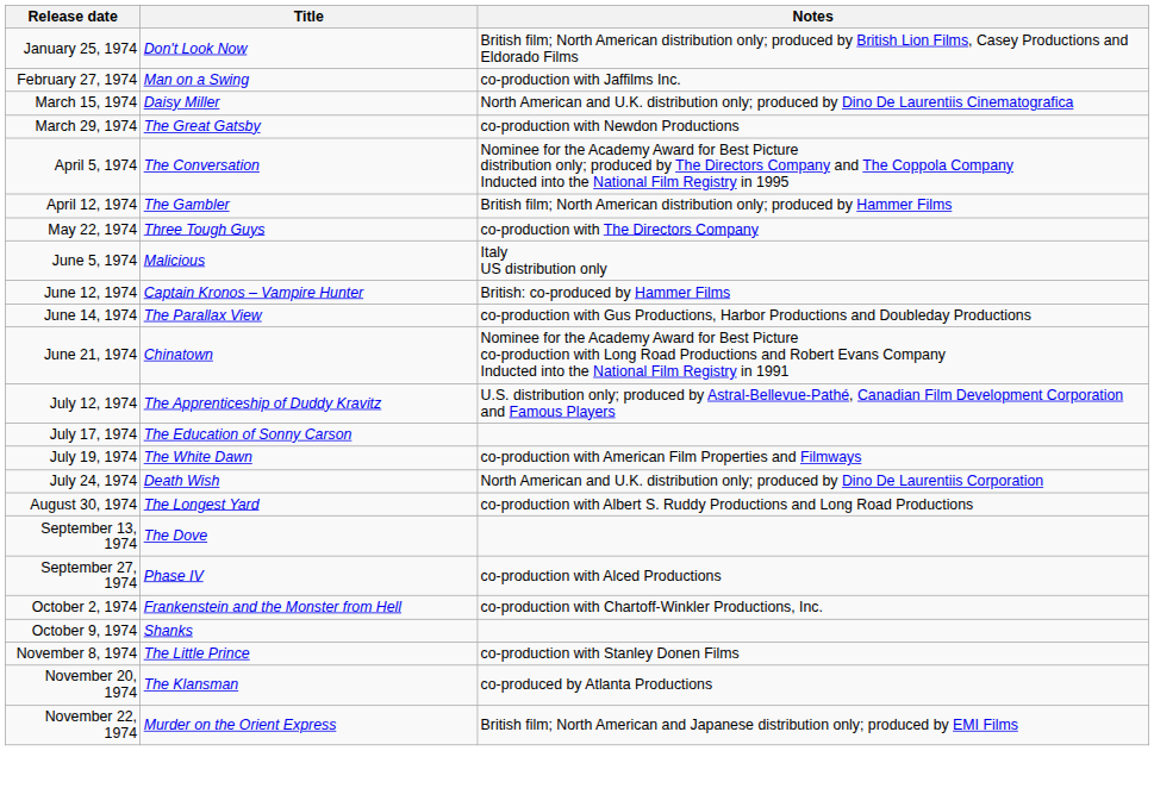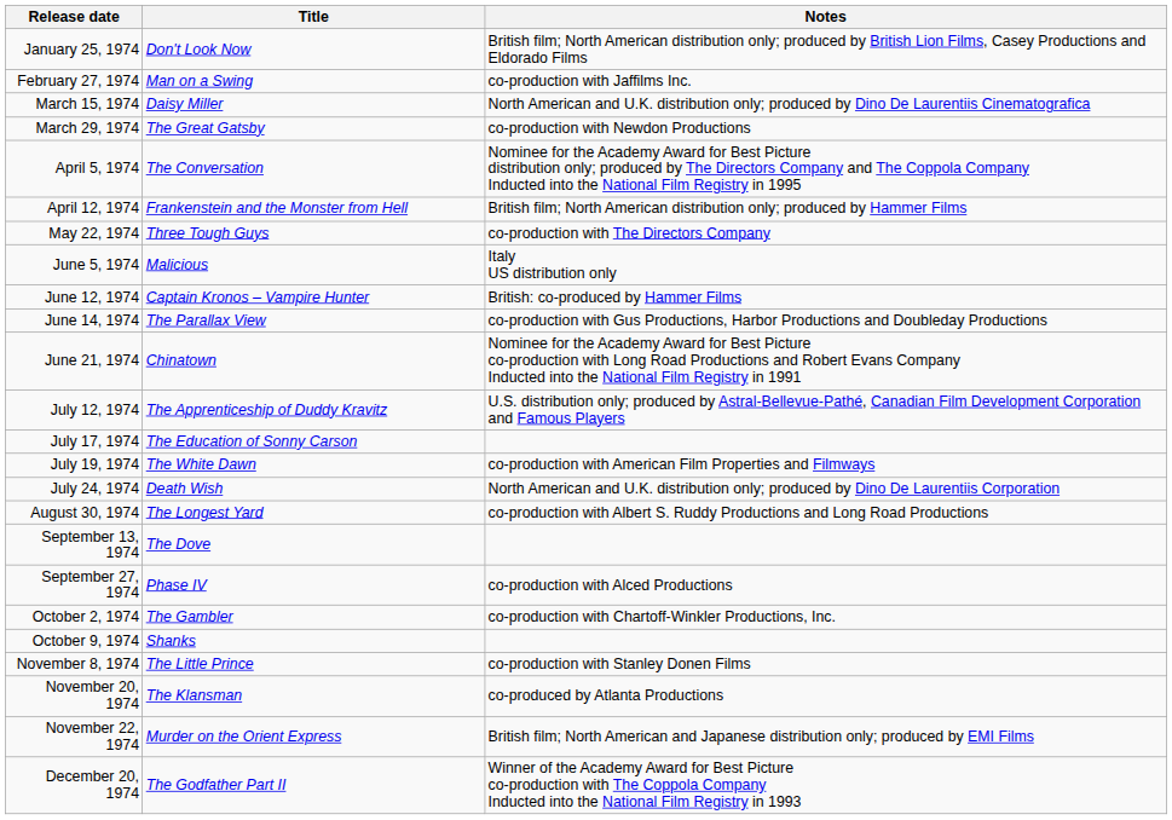 <table class="wikitable sortable">
 <tr>
 <th style="width:8.75em;">Release date</th>
 <th style="width:22.5em;">Title</th>
 <th>Notes</th>
 </tr>
 <tr>
 <td style="text-align:right;">January 25, 1974</td>
 <td><em><a href='#'>Don't Look Now</a></em></td>
 <td>British film; North American distribution only; produced by <a href='#'>British Lion Films</a>, Casey Productions and Eldorado Films</td>
 </tr>
 <tr>
 <td style="text-align:right;">February 27, 1974</td>
 <td><em><a href='#'>Man on a Swing</a></em></td>
 <td>co-production with Jaffilms Inc.</td>
 </tr>
 <tr>
 <td style="text-align:right;">March 15, 1974</td>
 <td><em><a href='#'>Daisy Miller</a></em></td>
 <td>North American and U.K. distribution only; produced by <a href='#'>Dino De Laurentiis Cinematografica</a></td>
 </tr>
 <tr>
 <td style="text-align:right;">March 29, 1974</td>
 <td><em><a href='#'>The Great Gatsby</a></em></td>
 <td>co-production with Newdon Productions</td>
 </tr>
 <tr>
 <td style="text-align:right;">April 5, 1974</td>
 <td><em><a href='#'>The Conversation</a></em></td>
 <td>Nominee for the Academy Award for Best Picture<br>distribution only; produced by <a href='#'>The Directors Company</a> and <a href='#'>The Coppola Company</a><br>Inducted into the <a href='#'>National Film Registry</a> in 1995</td>
 </tr>
 <tr>
 <td style="text-align:right;">April 12, 1974</td>
-<td><em><a href='#'>The Gambler</a></em></td>
+<td><em><a href='#'>Frankenstein and the Monster from Hell</a></em></td>
 <td>British film; North American distribution only; produced by <a href='#'>Hammer Films</a></td>
 </tr>
 <tr>
 <td style="text-align:right;">May 22, 1974</td>
 <td><em><a href='#'>Three Tough Guys</a></em></td>
 <td>co-production with <a href='#'>The Directors Company</a></td>
 </tr>
 <tr>
 <td style="text-align:right;">June 5, 1974</td>
 <td><em><a href='#'>Malicious</a></em></td>
 <td>Italy<br>US distribution only</td>
 </tr>
 <tr>
 <td style="text-align:right;">June 12, 1974</td>
 <td><em><a href='#'>Captain Kronos – Vampire Hunter</a></em></td>
 <td>British: co-produced by <a href='#'>Hammer Films</a></td>
 </tr>
 <tr>
 <td style="text-align:right;">June 14, 1974</td>
 <td><em><a href='#'>The Parallax View</a></em></td>
 <td>co-production with Gus Productions, Harbor Productions and Doubleday Productions</td>
 </tr>
 <tr>
 <td style="text-align:right;">June 21, 1974</td>
 <td><em><a href='#'>Chinatown</a></em></td>
 <td>Nominee for the Academy Award for Best Picture<br>co-production with Long Road Productions and Robert Evans Company<br>Inducted into the <a href='#'>National Film Registry</a> in 1991</td>
 </tr>
 <tr>
 <td style="text-align:right;">July 12, 1974</td>
 <td><em><a href='#'>The Apprenticeship of Duddy Kravitz</a></em></td>
 <td>U.S. distribution only; produced by <a href='#'>Astral-Bellevue-Pathé</a>, <a href='#'>Canadian Film Development Corporation</a> and <a href='#'>Famous Players</a></td>
 </tr>
 <tr>
 <td style="text-align:right;">July 17, 1974</td>
 <td><em><a href='#'>The Education of Sonny Carson</a></em></td>
 <td></td>
 </tr>
 <tr>
 <td style="text-align:right;">July 19, 1974</td>
 <td><em><a href='#'>The White Dawn</a></em></td>
 <td>co-production with American Film Properties and <a href='#'>Filmways</a></td>
 </tr>
 <tr>
 <td style="text-align:right;">July 24, 1974</td>
 <td><em><a href='#'>Death Wish</a></em></td>
 <td>North American and U.K. distribution only; produced by <a href='#'>Dino De Laurentiis Corporation</a></td>
 </tr>
 <tr>
 <td style="text-align:right;">August 30, 1974</td>
 <td><em><a href='#'>The Longest Yard</a></em></td>
 <td>co-production with Albert S. Ruddy Productions and Long Road Productions</td>
 </tr>
 <tr>
 <td style="text-align:right;">September 13, 1974</td>
 <td><em><a href='#'>The Dove</a></em></td>
 <td></td>
 </tr>
 <tr>
 <td style="text-align:right;">September 27, 1974</td>
 <td><em><a href='#'>Phase IV</a></em></td>
 <td>co-production with Alced Productions</td>
 </tr>
 <tr>
 <td style="text-align:right;">October 2, 1974</td>
-<td><em><a href='#'>Frankenstein and the Monster from Hell</a></em></td>
+<td><em><a href='#'>The Gambler</a></em></td>
 <td>co-production with Chartoff-Winkler Productions, Inc.</td>
 </tr>
 <tr>
 <td style="text-align:right;">October 9, 1974</td>
 <td><em><a href='#'>Shanks</a></em></td>
 <td></td>
 </tr>
 <tr>
 <td style="text-align:right;">November 8, 1974</td>
 <td><em><a href='#'>The Little Prince</a></em></td>
 <td>co-production with Stanley Donen Films</td>
 </tr>
 <tr>
 <td style="text-align:right;">November 20, 1974</td>
 <td><em><a href='#'>The Klansman</a></em></td>
 <td>co-produced by Atlanta Productions</td>
 </tr>
 <tr>
 <td style="text-align:right;">November 22, 1974</td>
 <td><em><a href='#'>Murder on the Orient Express</a></em></td>
 <td>British film; North American and Japanese distribution only; produced by <a href='#'>EMI Films</a></td>
 </tr>
+<tr>
+<td style="text-align:right;">December 20, 1974</td>
+<td><em><a href='#'>The Godfather Part II</a></em></td>
+<td>Winner of the Academy Award for Best Picture<br>co-production with <a href='#'>The Coppola Company</a><br>Inducted into the <a href='#'>National Film Registry</a> in 1993</td>
+</tr>
 </table>
